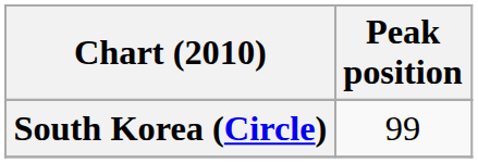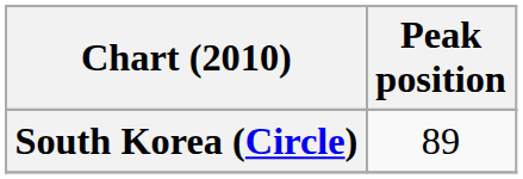 <table class="wikitable sortable plainrowheaders" style="text-align:center;">
 <tr>
 <th scope="col">Chart (2010)</th>
 <th scope="col">Peak<br>position</th>
 </tr>
 <tr>
 </tr>
 <tr>
 </tr>
 <tr>
 </tr>
 <tr>
 <th scope="row">South Korea (<a href='#'>Circle</a>)</th>
-<td>99</td>
+<td>89</td>
 </tr>
 <tr>
 </tr>
 <tr>
 </tr>
 </table>
